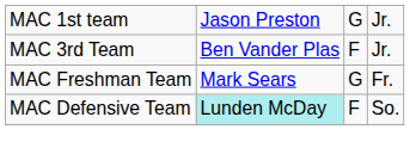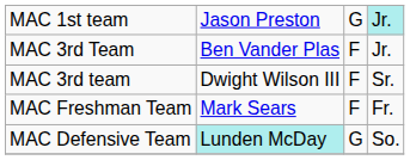 <table class="wikitable" border="1">
 <tr align=center>
 </tr>
 <tr>
 <td>MAC 1st team</td>
 <td><a href='#'>Jason Preston</a></td>
 <td>G</td>
-<td>Jr.</td>
+<td style="background: paleturquoise;">Jr.</td>
 </tr>
 <tr>
 <td>MAC 3rd Team</td>
 <td><a href='#'>Ben Vander Plas</a></td>
 <td>F</td>
 <td>Jr.</td>
 </tr>
 <tr>
+<td>MAC 3rd team</td>
+<td>Dwight Wilson III</td>
+<td>F</td>
+<td>Sr.</td>
+</tr>
+<tr>
 <td>MAC Freshman Team</td>
 <td><a href='#'>Mark Sears</a></td>
-<td>G</td>
+<td>F</td>
 <td>Fr.</td>
 </tr>
 <tr>
 <td>MAC Defensive Team</td>
 <td style="background: paleturquoise;">Lunden McDay</td>
-<td>F</td>
+<td>G</td>
 <td>So.</td>
 </tr>
 <tr>
 </tr>
 </table>
